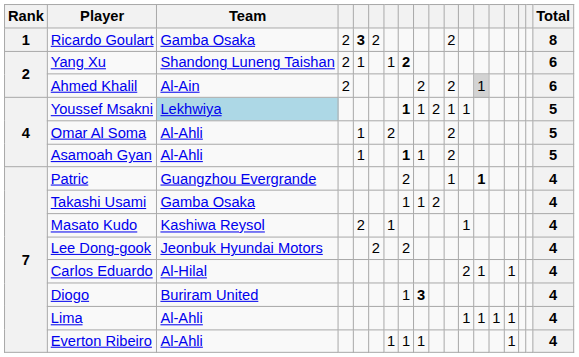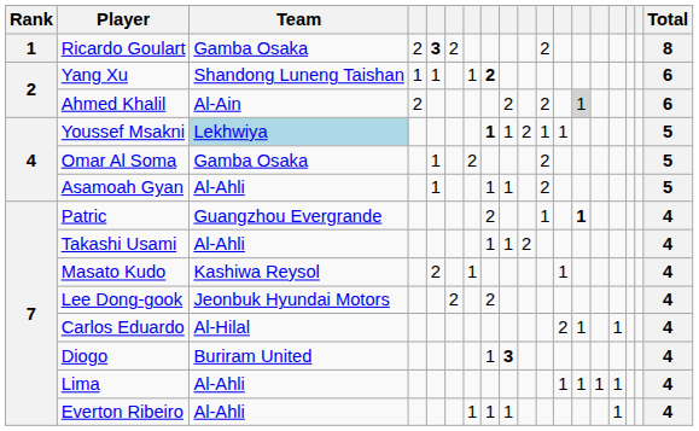 <table class="wikitable" style="text-align:center; font-size:90%">
 <tr>
 <th>Rank</th>
 <th>Player</th>
 <th>Team</th>
 <th></th>
 <th></th>
 <th></th>
 <th></th>
 <th></th>
 <th></th>
 <th></th>
 <th></th>
 <th></th>
 <th></th>
 <th></th>
 <th></th>
 <th></th>
 <th></th>
 <th>Total</th>
 </tr>
 <tr>
 <th>1</th>
 <td align=left> <a href='#'>Ricardo Goulart</a></td>
 <td align=left> <a href='#'>Gamba Osaka</a></td>
 <td>2</td>
 <td><strong>3</strong></td>
 <td>2</td>
 <td></td>
 <td></td>
 <td></td>
 <td></td>
 <td>2</td>
 <td></td>
 <td></td>
 <td></td>
 <td></td>
 <td></td>
 <td></td>
 <th>8</th>
 </tr>
 <tr>
 <th rowspan=2>2</th>
 <td align=left> <a href='#'>Yang Xu</a></td>
 <td align=left> <a href='#'>Shandong Luneng Taishan</a></td>
-<td>2</td>
+<td>1</td>
 <td>1</td>
 <td></td>
 <td>1</td>
 <td><strong>2</strong></td>
 <td></td>
 <td></td>
 <td></td>
 <td></td>
 <td></td>
 <td></td>
 <td></td>
 <td></td>
 <td></td>
 <th>6</th>
 </tr>
 <tr>
 <td align=left> <a href='#'>Ahmed Khalil</a></td>
 <td align=left> <a href='#'>Al-Ain</a></td>
 <td>2</td>
 <td></td>
 <td></td>
 <td></td>
 <td></td>
 <td>2</td>
 <td></td>
 <td>2</td>
 <td></td>
 <td style="background: lightgrey;">1</td>
 <td></td>
 <td></td>
 <td></td>
 <td></td>
 <th>6</th>
 </tr>
 <tr>
 <th rowspan=3>4</th>
 <td align=left> <a href='#'>Youssef Msakni</a></td>
 <td align=left style="background: lightblue;"> <a href='#'>Lekhwiya</a></td>
 <td></td>
 <td></td>
 <td></td>
 <td></td>
 <td><strong>1</strong></td>
 <td>1</td>
 <td>2</td>
 <td>1</td>
 <td>1</td>
 <td></td>
 <td></td>
 <td></td>
 <td></td>
 <td></td>
 <th>5</th>
 </tr>
 <tr>
 <td align=left> <a href='#'>Omar Al Soma</a></td>
-<td align=left> <a href='#'>Al-Ahli</a></td>
+<td align=left> <a href='#'>Gamba Osaka</a></td>
 <td></td>
 <td>1</td>
 <td></td>
 <td>2</td>
 <td></td>
 <td></td>
 <td></td>
 <td>2</td>
 <td></td>
 <td></td>
 <td></td>
 <td></td>
 <td></td>
 <td></td>
 <th>5</th>
 </tr>
 <tr>
 <td align=left> <a href='#'>Asamoah Gyan</a></td>
 <td align=left> <a href='#'>Al-Ahli</a></td>
 <td></td>
 <td>1</td>
 <td></td>
 <td></td>
-<td><strong>1</strong></td>
+<td>1</td>
 <td>1</td>
 <td></td>
 <td>2</td>
 <td></td>
 <td></td>
 <td></td>
 <td></td>
 <td></td>
 <td></td>
 <th>5</th>
 </tr>
 <tr>
 <th rowspan=8>7</th>
 <td align=left> <a href='#'>Patric</a></td>
 <td align=left> <a href='#'>Guangzhou Evergrande</a></td>
 <td></td>
 <td></td>
 <td></td>
 <td></td>
 <td>2</td>
 <td></td>
 <td></td>
 <td>1</td>
 <td></td>
 <td><strong>1</strong></td>
 <td></td>
 <td></td>
 <td></td>
 <td></td>
 <th>4</th>
 </tr>
 <tr>
 <td align=left> <a href='#'>Takashi Usami</a></td>
-<td align=left> <a href='#'>Gamba Osaka</a></td>
+<td align=left> <a href='#'>Al-Ahli</a></td>
 <td></td>
 <td></td>
 <td></td>
 <td></td>
 <td>1</td>
 <td>1</td>
 <td>2</td>
 <td></td>
 <td></td>
 <td></td>
 <td></td>
 <td></td>
 <td></td>
 <td></td>
 <th>4</th>
 </tr>
 <tr>
 <td align=left> <a href='#'>Masato Kudo</a></td>
 <td align=left> <a href='#'>Kashiwa Reysol</a></td>
 <td></td>
 <td>2</td>
 <td></td>
 <td>1</td>
 <td></td>
 <td></td>
 <td></td>
 <td></td>
 <td>1</td>
 <td></td>
 <td></td>
 <td></td>
 <td></td>
 <td></td>
 <th>4</th>
 </tr>
 <tr>
 <td align=left> <a href='#'>Lee Dong-gook</a></td>
 <td align=left> <a href='#'>Jeonbuk Hyundai Motors</a></td>
 <td></td>
 <td></td>
 <td>2</td>
 <td></td>
 <td>2</td>
 <td></td>
 <td></td>
 <td></td>
 <td></td>
 <td></td>
 <td></td>
 <td></td>
 <td></td>
 <td></td>
 <th>4</th>
 </tr>
 <tr>
 <td align=left> <a href='#'>Carlos Eduardo</a></td>
 <td align=left> <a href='#'>Al-Hilal</a></td>
 <td></td>
 <td></td>
 <td></td>
 <td></td>
 <td></td>
 <td></td>
 <td></td>
 <td></td>
 <td>2</td>
 <td>1</td>
 <td></td>
 <td>1</td>
 <td></td>
 <td></td>
 <th>4</th>
 </tr>
 <tr>
 <td align=left> <a href='#'>Diogo</a></td>
 <td align=left> <a href='#'>Buriram United</a></td>
 <td></td>
 <td></td>
 <td></td>
 <td></td>
 <td>1</td>
 <td><strong>3</strong></td>
 <td></td>
 <td></td>
 <td></td>
 <td></td>
 <td></td>
 <td></td>
 <td></td>
 <td></td>
 <th>4</th>
 </tr>
 <tr>
 <td align=left> <a href='#'>Lima</a></td>
 <td align=left> <a href='#'>Al-Ahli</a></td>
 <td></td>
 <td></td>
 <td></td>
 <td></td>
 <td></td>
 <td></td>
 <td></td>
 <td></td>
 <td>1</td>
 <td>1</td>
 <td>1</td>
 <td>1</td>
 <td></td>
 <td></td>
 <th>4</th>
 </tr>
 <tr>
 <td align=left> <a href='#'>Everton Ribeiro</a></td>
 <td align=left> <a href='#'>Al-Ahli</a></td>
 <td></td>
 <td></td>
 <td></td>
 <td>1</td>
 <td>1</td>
 <td>1</td>
 <td></td>
 <td></td>
 <td></td>
 <td></td>
 <td></td>
 <td>1</td>
 <td></td>
 <td></td>
 <th>4</th>
 </tr>
 </table>
